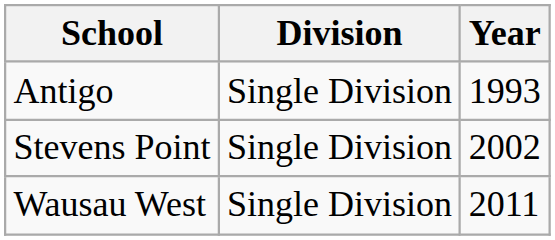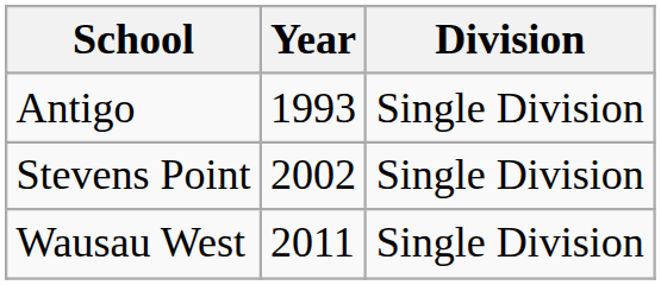 <table class="wikitable">
 <tr>
 <th>School</th>
+<th>Year</th>
 <th>Division</th>
-<th>Year</th>
 </tr>
 <tr>
 <td>Antigo</td>
+<td>1993</td>
 <td>Single Division</td>
-<td>1993</td>
 </tr>
 <tr>
 <td>Stevens Point</td>
+<td>2002</td>
 <td>Single Division</td>
-<td>2002</td>
 </tr>
 <tr>
 <td>Wausau West</td>
+<td>2011</td>
 <td>Single Division</td>
-<td>2011</td>
 </tr>
 </table>
